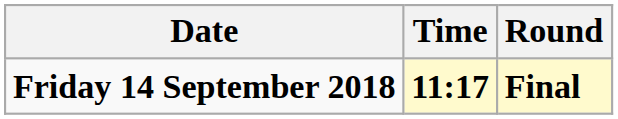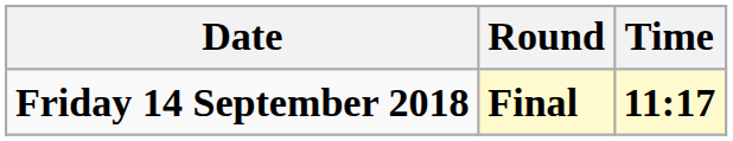 <table class="wikitable">
 <tr>
 <th>Date</th>
+<th>Round</th>
 <th>Time</th>
-<th>Round</th>
 </tr>
 <tr>
 <td><strong>Friday 14 September 2018</strong></td>
+<td style=background:lemonchiffon><strong>Final</strong></td>
 <td style=background:lemonchiffon><strong>11:17</strong></td>
-<td style=background:lemonchiffon><strong>Final</strong></td>
 </tr>
 </table>
